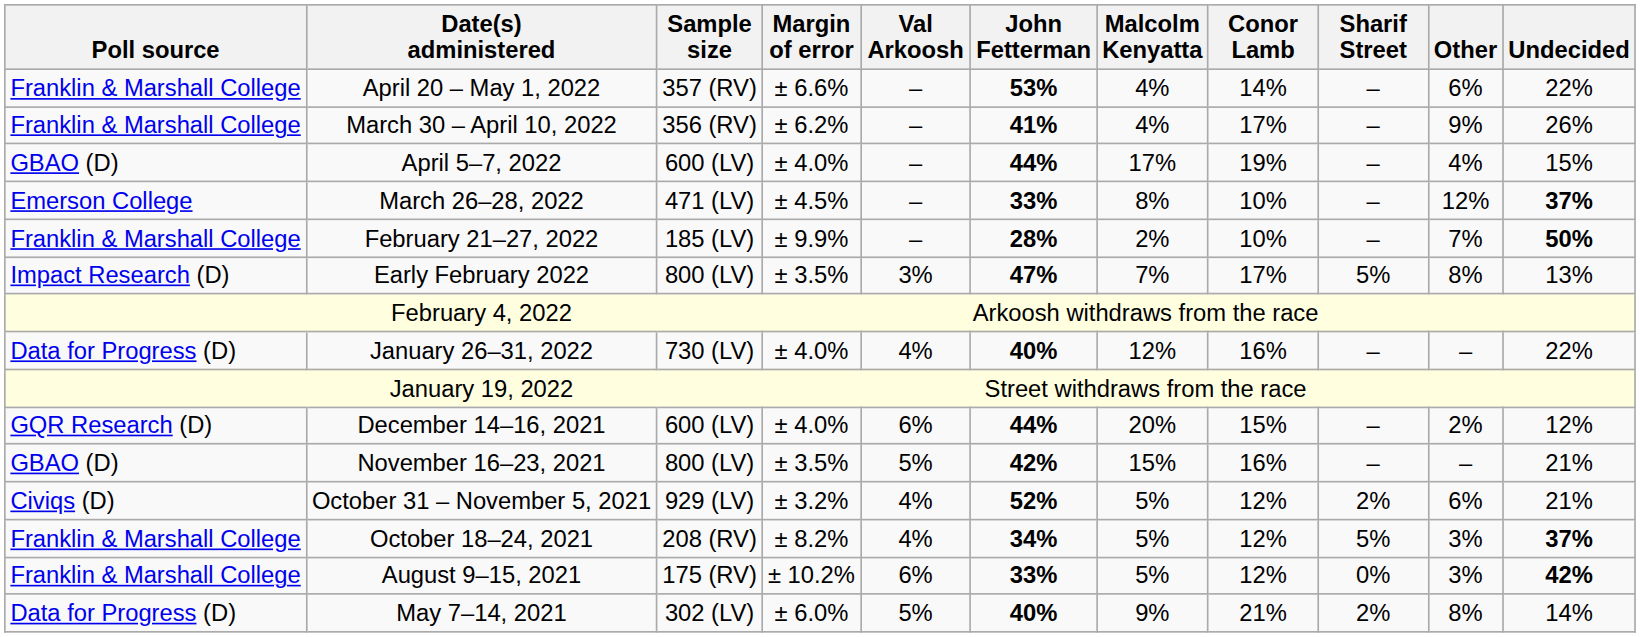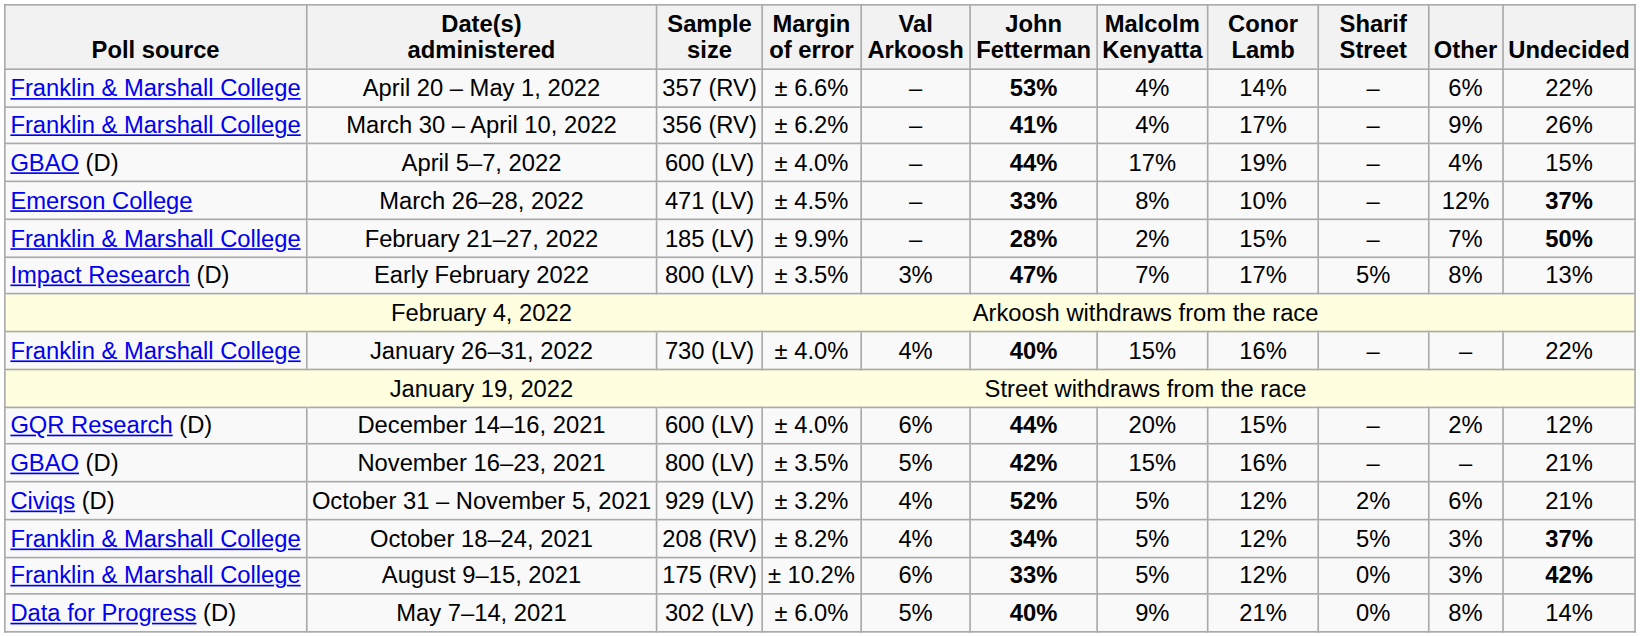 <table class="wikitable" style="font-size:90%;text-align:center;">
 <tr style="vertical-align:bottom">
 <th>Poll source</th>
 <th>Date(s)<br>administered</th>
 <th>Sample<br>size</th>
 <th>Margin<br>of error</th>
 <th style="width:60px;">Val<br>Arkoosh</th>
 <th style="width:60px;">John<br>Fetterman</th>
 <th style="width:60px;">Malcolm<br>Kenyatta</th>
 <th style="width:60px;">Conor<br>Lamb</th>
 <th style="width:60px;">Sharif<br>Street</th>
 <th>Other</th>
 <th>Undecided</th>
 </tr>
 <tr>
 <td style="text-align:left;"><a href='#'>Franklin & Marshall College</a></td>
 <td>April 20 – May 1, 2022</td>
 <td>357 (RV)</td>
 <td>± 6.6%</td>
 <td>–</td>
 <td><strong>53%</strong></td>
 <td>4%</td>
 <td>14%</td>
 <td>–</td>
 <td>6%</td>
 <td>22%</td>
 </tr>
 <tr>
 <td style="text-align:left;"><a href='#'>Franklin & Marshall College</a></td>
 <td>March 30 – April 10, 2022</td>
 <td>356 (RV)</td>
 <td>± 6.2%</td>
 <td>–</td>
 <td><strong>41%</strong></td>
 <td>4%</td>
 <td>17%</td>
 <td>–</td>
 <td>9%</td>
 <td>26%</td>
 </tr>
 <tr>
 <td style="text-align:left;"><a href='#'>GBAO</a> (D)</td>
 <td>April 5–7, 2022</td>
 <td>600 (LV)</td>
 <td>± 4.0%</td>
 <td>–</td>
 <td><strong>44%</strong></td>
 <td>17%</td>
 <td>19%</td>
 <td>–</td>
 <td>4%</td>
 <td>15%</td>
 </tr>
 <tr>
 <td style="text-align:left;"><a href='#'>Emerson College</a></td>
 <td>March 26–28, 2022</td>
 <td>471 (LV)</td>
 <td>± 4.5%</td>
 <td>–</td>
 <td><strong>33%</strong></td>
 <td>8%</td>
 <td>10%</td>
 <td>–</td>
 <td>12%</td>
 <td><strong>37%</strong></td>
 </tr>
 <tr>
 <td style="text-align:left;"><a href='#'>Franklin & Marshall College</a></td>
 <td>February 21–27, 2022</td>
 <td>185 (LV)</td>
 <td>± 9.9%</td>
 <td>–</td>
 <td><strong>28%</strong></td>
 <td>2%</td>
-<td>10%</td>
+<td>15%</td>
 <td>–</td>
 <td>7%</td>
 <td><strong>50%</strong></td>
 </tr>
 <tr>
 <td style="text-align:left;"><a href='#'>Impact Research</a> (D)</td>
 <td>Early February 2022</td>
 <td>800 (LV)</td>
 <td>± 3.5%</td>
 <td>3%</td>
 <td><strong>47%</strong></td>
 <td>7%</td>
 <td>17%</td>
 <td>5%</td>
 <td>8%</td>
 <td>13%</td>
 </tr>
 <tr style="background:lightyellow;">
 <td style="border-right-style:hidden; background:lightyellow;"></td>
 <td style="border-right-style:hidden; ">February 4, 2022</td>
 <td colspan="17">Arkoosh withdraws from the race</td>
 </tr>
 <tr>
-<td style="text-align:left;"><a href='#'>Data for Progress</a> (D)</td>
+<td style="text-align:left;"><a href='#'>Franklin & Marshall College</a></td>
 <td>January 26–31, 2022</td>
 <td>730 (LV)</td>
 <td>± 4.0%</td>
 <td>4%</td>
 <td><strong>40%</strong></td>
-<td>12%</td>
+<td>15%</td>
 <td>16%</td>
 <td>–</td>
 <td>–</td>
 <td>22%</td>
 </tr>
 <tr style="background:lightyellow;">
 <td style="border-right-style:hidden; background:lightyellow;"></td>
 <td style="border-right-style:hidden; ">January 19, 2022</td>
 <td colspan="17">Street withdraws from the race</td>
 </tr>
 <tr>
 <td style="text-align:left;"><a href='#'>GQR Research</a> (D)</td>
 <td>December 14–16, 2021</td>
 <td>600 (LV)</td>
 <td>± 4.0%</td>
 <td>6%</td>
 <td><strong>44%</strong></td>
 <td>20%</td>
 <td>15%</td>
 <td>–</td>
 <td>2%</td>
 <td>12%</td>
 </tr>
 <tr>
 <td style="text-align:left;"><a href='#'>GBAO</a> (D)</td>
 <td>November 16–23, 2021</td>
 <td>800 (LV)</td>
 <td>± 3.5%</td>
 <td>5%</td>
 <td><strong>42%</strong></td>
 <td>15%</td>
 <td>16%</td>
 <td>–</td>
 <td>–</td>
 <td>21%</td>
 </tr>
 <tr>
 <td style="text-align:left;"><a href='#'>Civiqs</a> (D)</td>
 <td>October 31 – November 5, 2021</td>
 <td>929 (LV)</td>
 <td>± 3.2%</td>
 <td>4%</td>
 <td><strong>52%</strong></td>
 <td>5%</td>
 <td>12%</td>
 <td>2%</td>
 <td>6%</td>
 <td>21%</td>
 </tr>
 <tr>
 <td style="text-align:left;"><a href='#'>Franklin & Marshall College</a></td>
 <td>October 18–24, 2021</td>
 <td>208 (RV)</td>
 <td>± 8.2%</td>
 <td>4%</td>
 <td><strong>34%</strong></td>
 <td>5%</td>
 <td>12%</td>
 <td>5%</td>
 <td>3%</td>
 <td><strong>37%</strong></td>
 </tr>
 <tr>
 <td style="text-align:left;"><a href='#'>Franklin & Marshall College</a></td>
 <td>August 9–15, 2021</td>
 <td>175 (RV)</td>
 <td>± 10.2%</td>
 <td>6%</td>
 <td><strong>33%</strong></td>
 <td>5%</td>
 <td>12%</td>
 <td>0%</td>
 <td>3%</td>
 <td><strong>42%</strong></td>
 </tr>
 <tr>
 <td style="text-align:left;"><a href='#'>Data for Progress</a> (D)</td>
 <td>May 7–14, 2021</td>
 <td>302 (LV)</td>
 <td>± 6.0%</td>
 <td>5%</td>
 <td><strong>40%</strong></td>
 <td>9%</td>
 <td>21%</td>
-<td>2%</td>
+<td>0%</td>
 <td>8%</td>
 <td>14%</td>
 </tr>
 </table>
